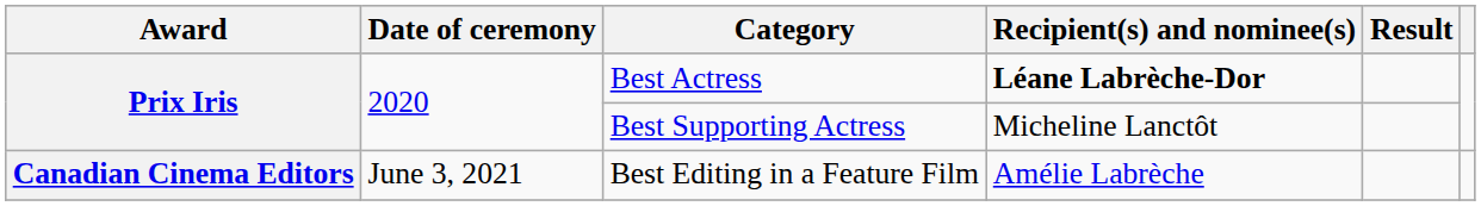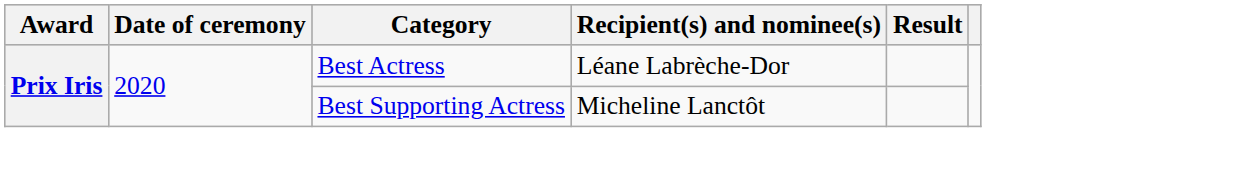 <table class="wikitable plainrowheaders sortable">
 <tr>
 <th scope="col">Award</th>
 <th scope="col">Date of ceremony</th>
 <th scope="col">Category</th>
 <th scope="col">Recipient(s) and nominee(s)</th>
 <th scope="col">Result</th>
 <th scope="col" class="unsortable"></th>
 </tr>
 <tr>
 <th scope="row" rowspan=2><a href='#'>Prix Iris</a></th>
 <td rowspan="2"><a href='#'>2020</a></td>
 <td><a href='#'>Best Actress</a></td>
-<td><strong>Léane Labrèche-Dor</strong></td>
+<td>Léane Labrèche-Dor</td>
 <td></td>
 <td rowspan="2"></td>
 </tr>
 <tr>
 <td><a href='#'>Best Supporting Actress</a></td>
 <td>Micheline Lanctôt</td>
 <td></td>
 </tr>
-<tr>
-<th scope="row"><a href='#'>Canadian Cinema Editors</a></th>
-<td>June 3, 2021</td>
-<td>Best Editing in a Feature Film</td>
-<td><a href='#'>Amélie Labrèche</a></td>
-<td></td>
-<td></td>
-</tr>
 </table>
